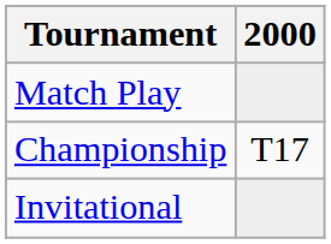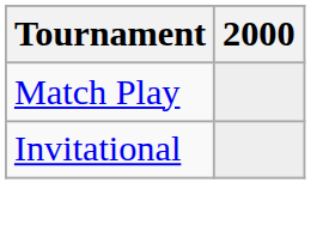 <table class="wikitable" style="text-align:center;">
 <tr>
 <th>Tournament</th>
 <th>2000</th>
 </tr>
 <tr>
 <td align="left"><a href='#'>Match Play</a></td>
 <td style="background:#eeeeee;"></td>
 </tr>
 <tr>
-<td align="left"><a href='#'>Championship</a></td>
-<td>T17</td>
-</tr>
-<tr>
 <td align="left"><a href='#'>Invitational</a></td>
 <td style="background:#eeeeee;"></td>
 </tr>
 </table>
